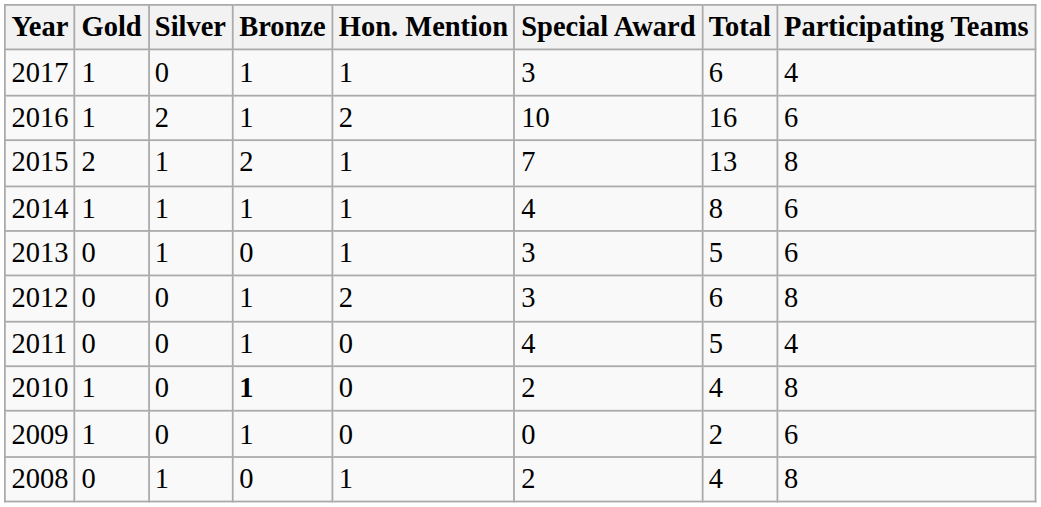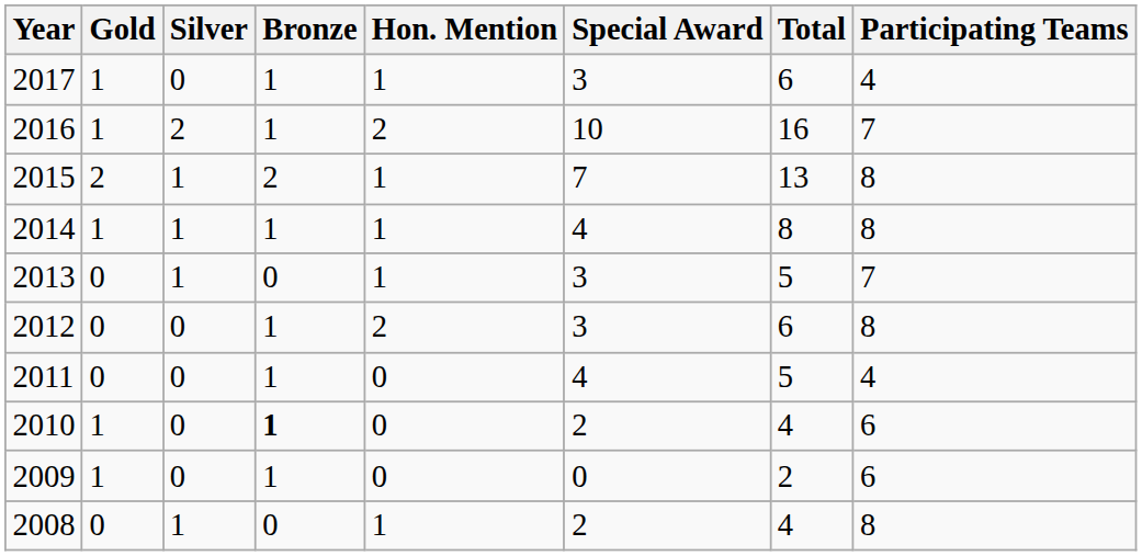 <table class="wikitable">
 <tr>
 <th>Year</th>
 <th>Gold</th>
 <th>Silver</th>
 <th>Bronze</th>
 <th>Hon. Mention</th>
 <th>Special Award</th>
 <th>Total</th>
 <th>Participating Teams</th>
 </tr>
 <tr>
 <td>2017</td>
 <td>1</td>
 <td>0</td>
 <td>1</td>
 <td>1</td>
 <td>3</td>
 <td>6</td>
 <td>4</td>
 </tr>
 <tr>
 <td>2016</td>
 <td>1</td>
 <td>2</td>
 <td>1</td>
 <td>2</td>
 <td>10</td>
 <td>16</td>
-<td>6</td>
+<td>7</td>
 </tr>
 <tr>
 <td>2015</td>
 <td>2</td>
 <td>1</td>
 <td>2</td>
 <td>1</td>
 <td>7</td>
 <td>13</td>
 <td>8</td>
 </tr>
 <tr>
 <td>2014</td>
 <td>1</td>
 <td>1</td>
 <td>1</td>
 <td>1</td>
 <td>4</td>
 <td>8</td>
-<td>6</td>
+<td>8</td>
 </tr>
 <tr>
 <td>2013</td>
 <td>0</td>
 <td>1</td>
 <td>0</td>
 <td>1</td>
 <td>3</td>
 <td>5</td>
-<td>6</td>
+<td>7</td>
 </tr>
 <tr>
 <td>2012</td>
 <td>0</td>
 <td>0</td>
 <td>1</td>
 <td>2</td>
 <td>3</td>
 <td>6</td>
 <td>8</td>
 </tr>
 <tr>
 <td>2011</td>
 <td>0</td>
 <td>0</td>
 <td>1</td>
 <td>0</td>
 <td>4</td>
 <td>5</td>
 <td>4</td>
 </tr>
 <tr>
 <td>2010</td>
 <td>1</td>
 <td>0</td>
 <td><strong>1</strong></td>
 <td>0</td>
 <td>2</td>
 <td>4</td>
-<td>8</td>
+<td>6</td>
 </tr>
 <tr>
 <td>2009</td>
 <td>1</td>
 <td>0</td>
 <td>1</td>
 <td>0</td>
 <td>0</td>
 <td>2</td>
 <td>6</td>
 </tr>
 <tr>
 <td>2008</td>
 <td>0</td>
 <td>1</td>
 <td>0</td>
 <td>1</td>
 <td>2</td>
 <td>4</td>
 <td>8</td>
 </tr>
 </table>
